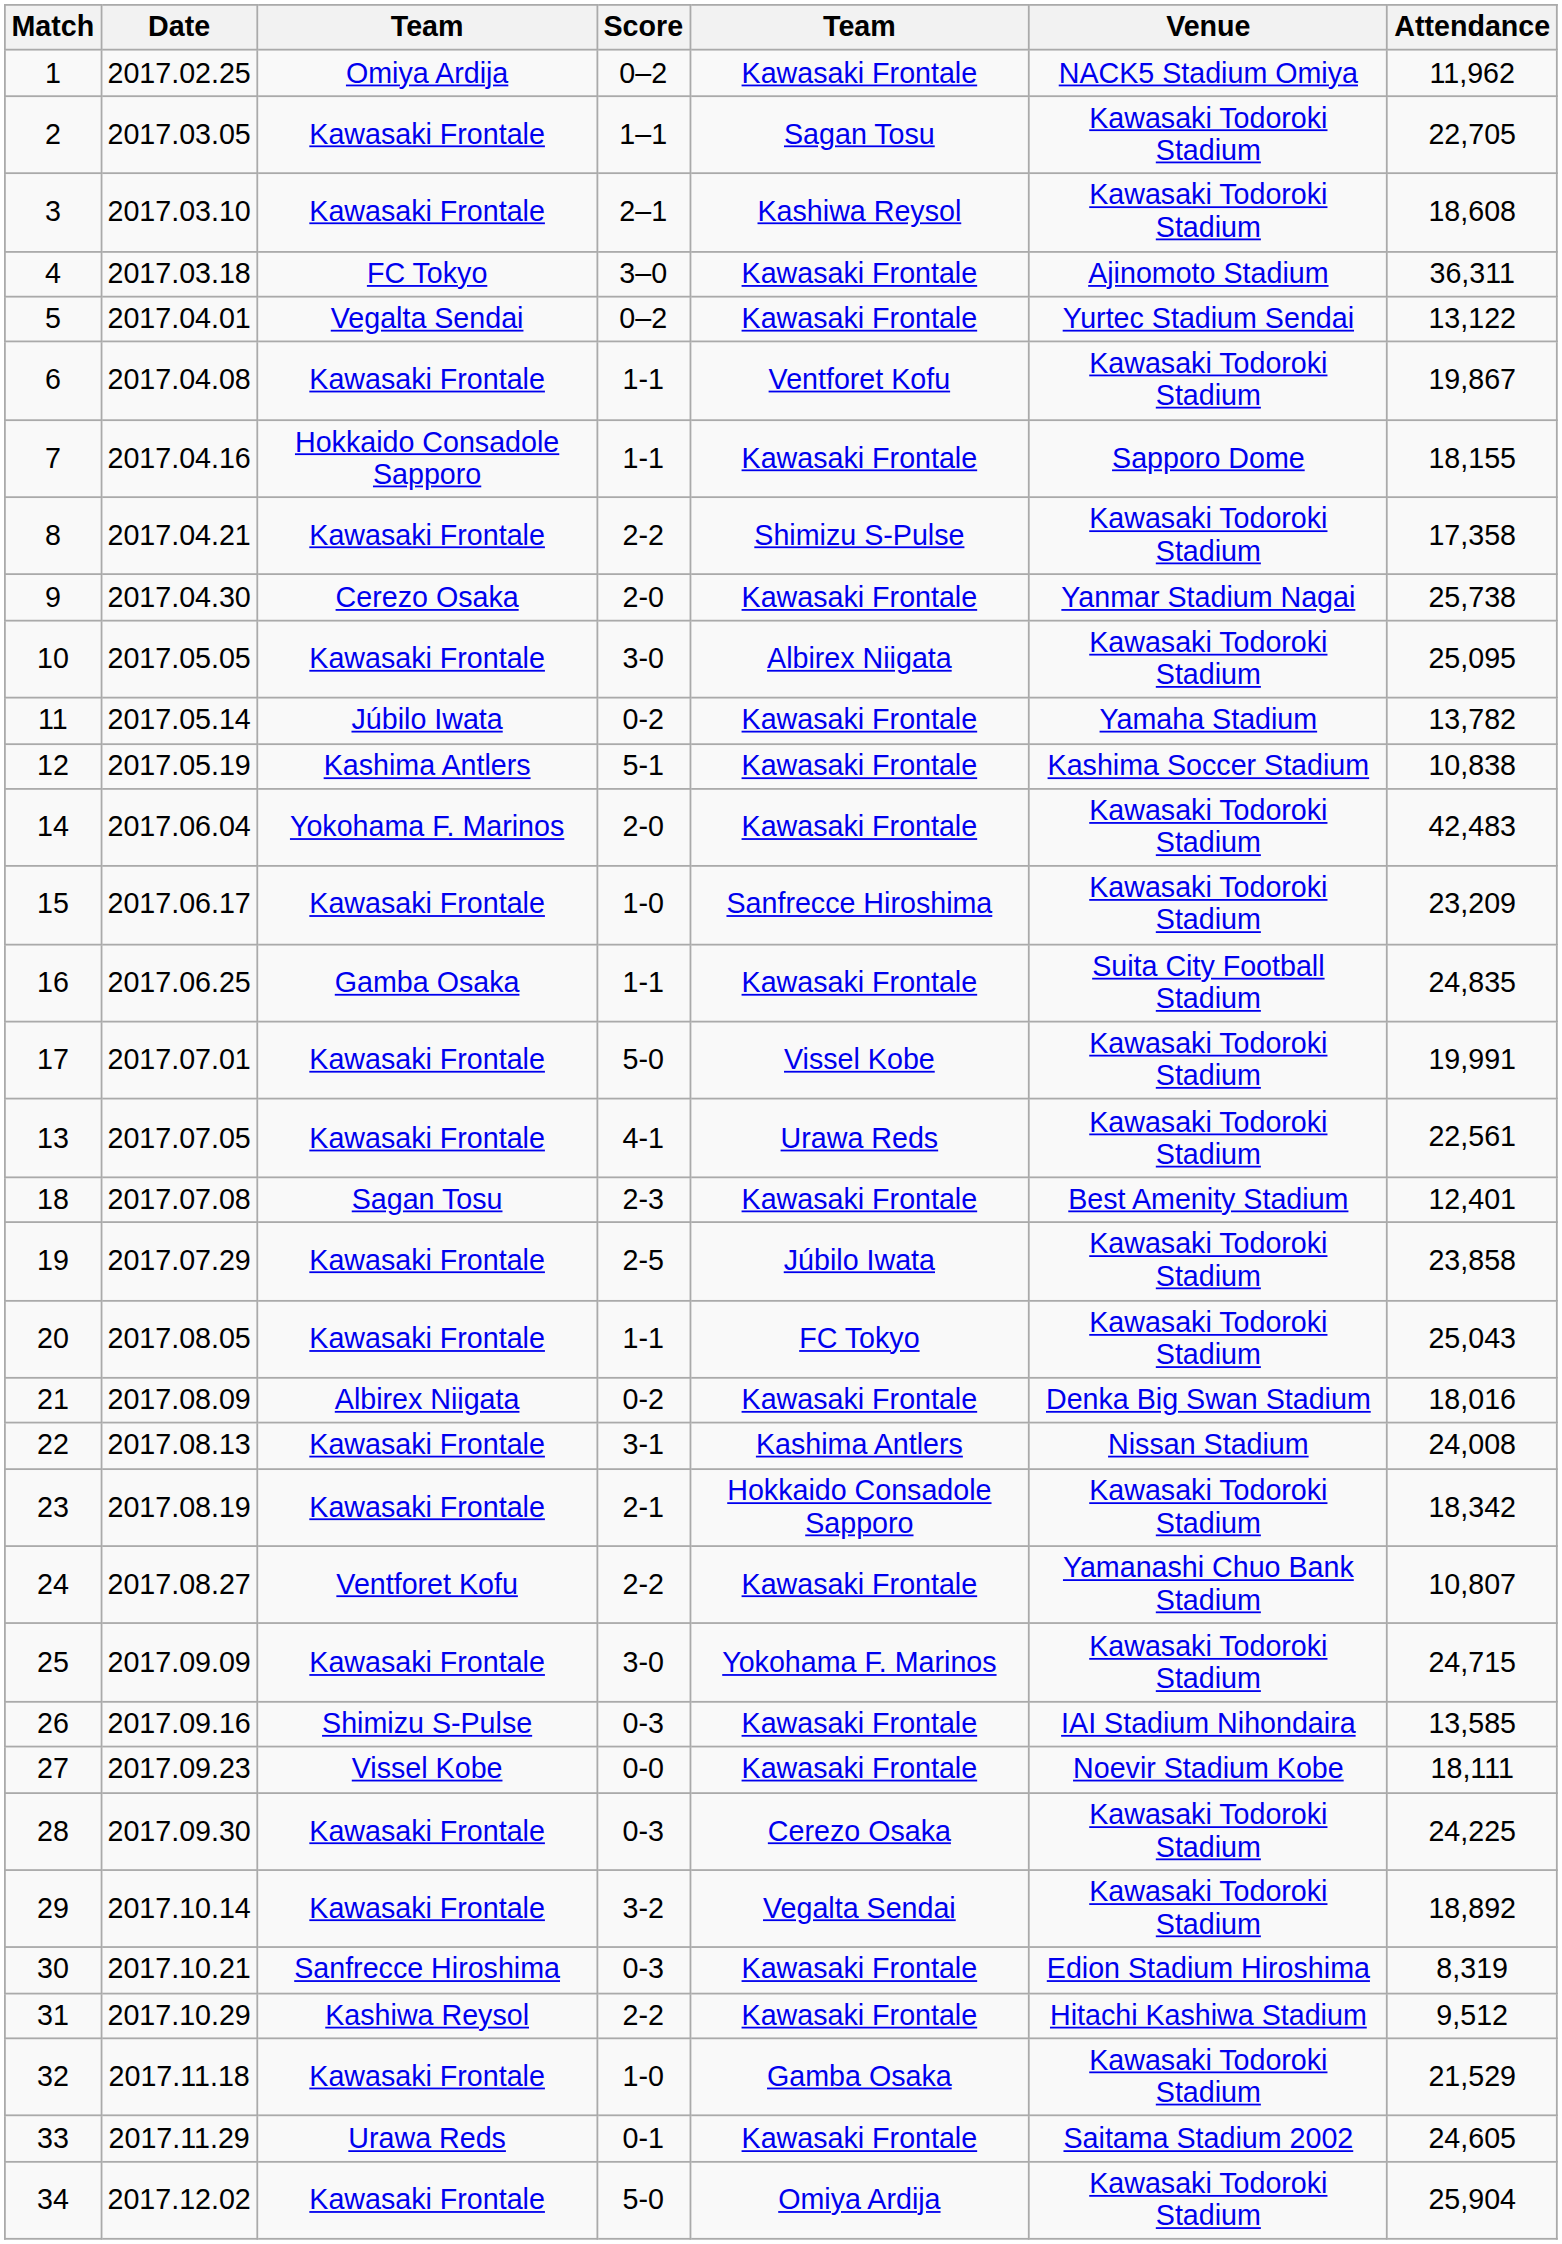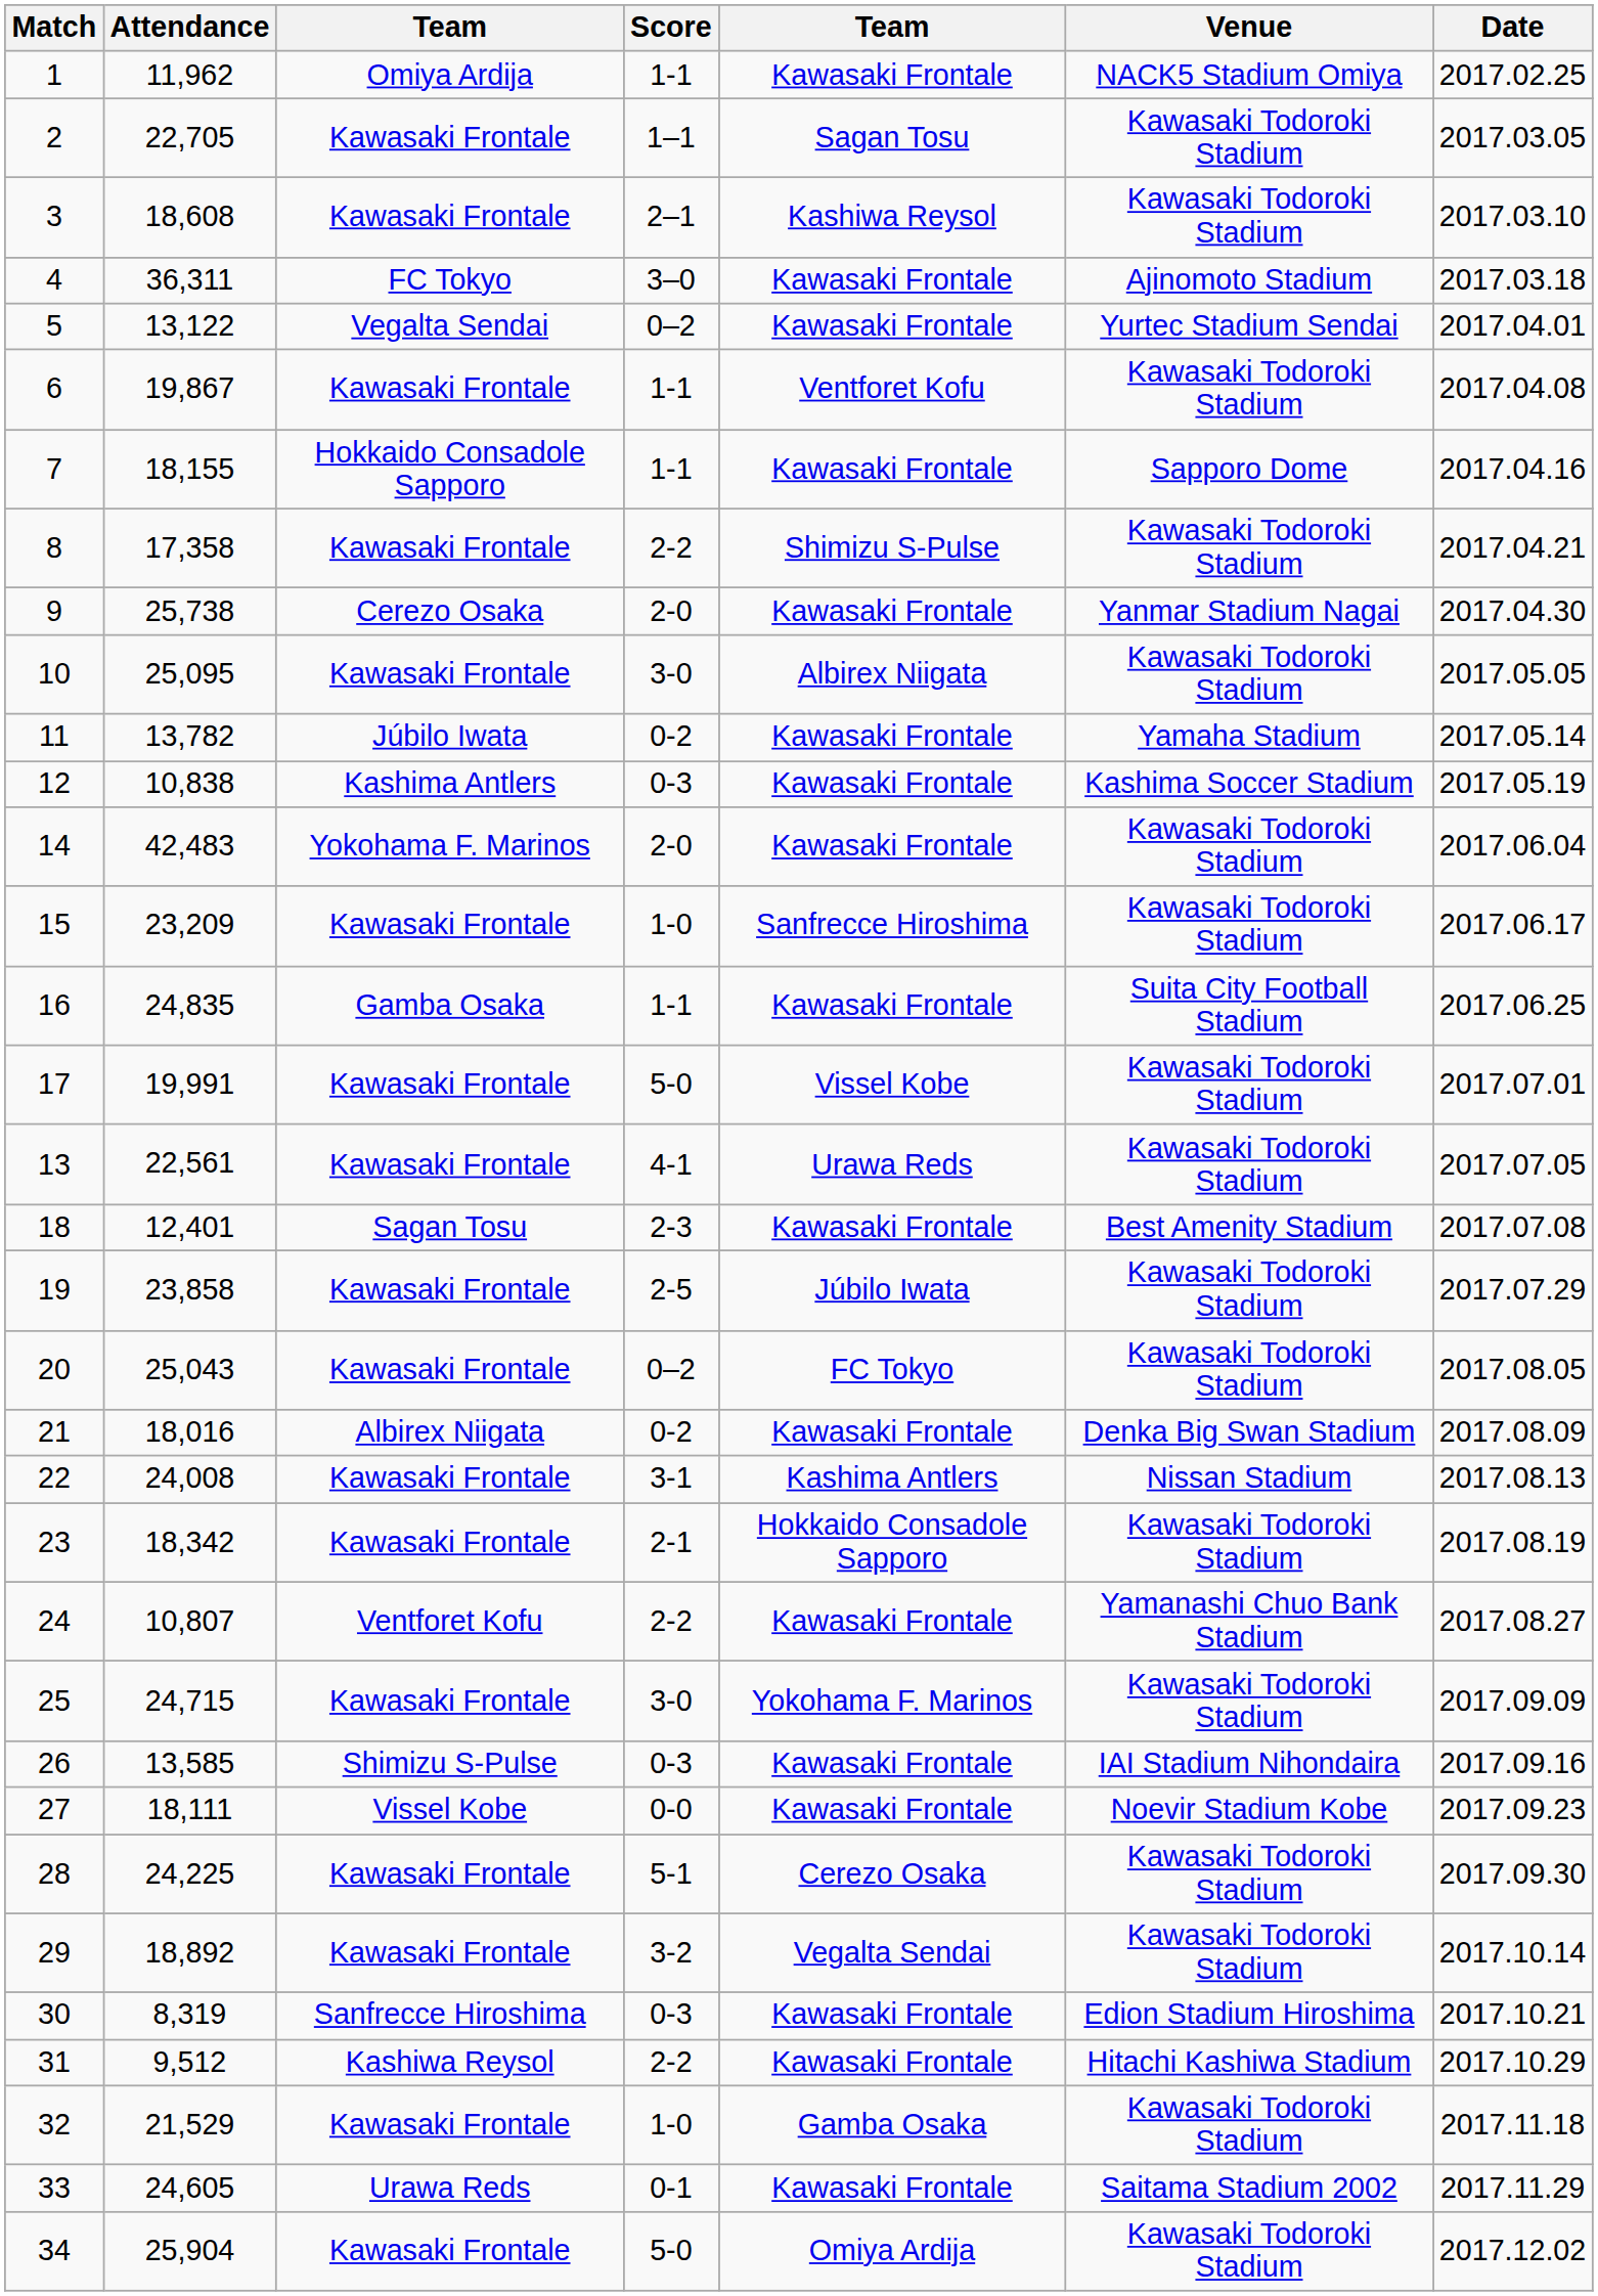 <table class="wikitable" style="text-align:center;">
 <tr>
 <th>Match</th>
-<th>Date</th>
+<th>Attendance</th>
 <th>Team</th>
 <th>Score</th>
 <th>Team</th>
 <th>Venue</th>
-<th>Attendance</th>
+<th>Date</th>
 </tr>
 <tr>
 <td>1</td>
-<td>2017.02.25</td>
+<td>11,962</td>
 <td><a href='#'>Omiya Ardija</a></td>
-<td>0–2</td>
+<td>1-1</td>
 <td><a href='#'>Kawasaki Frontale</a></td>
 <td><a href='#'>NACK5 Stadium Omiya</a></td>
-<td>11,962</td>
+<td>2017.02.25</td>
 </tr>
 <tr>
 <td>2</td>
-<td>2017.03.05</td>
+<td>22,705</td>
 <td><a href='#'>Kawasaki Frontale</a></td>
 <td>1–1</td>
 <td><a href='#'>Sagan Tosu</a></td>
 <td><a href='#'>Kawasaki Todoroki Stadium</a></td>
-<td>22,705</td>
+<td>2017.03.05</td>
 </tr>
 <tr>
 <td>3</td>
-<td>2017.03.10</td>
+<td>18,608</td>
 <td><a href='#'>Kawasaki Frontale</a></td>
 <td>2–1</td>
 <td><a href='#'>Kashiwa Reysol</a></td>
 <td><a href='#'>Kawasaki Todoroki Stadium</a></td>
-<td>18,608</td>
+<td>2017.03.10</td>
 </tr>
 <tr>
 <td>4</td>
-<td>2017.03.18</td>
+<td>36,311</td>
 <td><a href='#'>FC Tokyo</a></td>
 <td>3–0</td>
 <td><a href='#'>Kawasaki Frontale</a></td>
 <td><a href='#'>Ajinomoto Stadium</a></td>
-<td>36,311</td>
+<td>2017.03.18</td>
 </tr>
 <tr>
 <td>5</td>
-<td>2017.04.01</td>
+<td>13,122</td>
 <td><a href='#'>Vegalta Sendai</a></td>
 <td>0–2</td>
 <td><a href='#'>Kawasaki Frontale</a></td>
 <td><a href='#'>Yurtec Stadium Sendai</a></td>
-<td>13,122</td>
+<td>2017.04.01</td>
 </tr>
 <tr>
 <td>6</td>
-<td>2017.04.08</td>
+<td>19,867</td>
 <td><a href='#'>Kawasaki Frontale</a></td>
 <td>1-1</td>
 <td><a href='#'>Ventforet Kofu</a></td>
 <td><a href='#'>Kawasaki Todoroki Stadium</a></td>
-<td>19,867</td>
+<td>2017.04.08</td>
 </tr>
 <tr>
 <td>7</td>
-<td>2017.04.16</td>
+<td>18,155</td>
 <td><a href='#'>Hokkaido Consadole Sapporo</a></td>
 <td>1-1</td>
 <td><a href='#'>Kawasaki Frontale</a></td>
 <td><a href='#'>Sapporo Dome</a></td>
-<td>18,155</td>
+<td>2017.04.16</td>
 </tr>
 <tr>
 <td>8</td>
-<td>2017.04.21</td>
+<td>17,358</td>
 <td><a href='#'>Kawasaki Frontale</a></td>
 <td>2-2</td>
 <td><a href='#'>Shimizu S-Pulse</a></td>
 <td><a href='#'>Kawasaki Todoroki Stadium</a></td>
-<td>17,358</td>
+<td>2017.04.21</td>
 </tr>
 <tr>
 <td>9</td>
-<td>2017.04.30</td>
+<td>25,738</td>
 <td><a href='#'>Cerezo Osaka</a></td>
 <td>2-0</td>
 <td><a href='#'>Kawasaki Frontale</a></td>
 <td><a href='#'>Yanmar Stadium Nagai</a></td>
-<td>25,738</td>
+<td>2017.04.30</td>
 </tr>
 <tr>
 <td>10</td>
-<td>2017.05.05</td>
+<td>25,095</td>
 <td><a href='#'>Kawasaki Frontale</a></td>
 <td>3-0</td>
 <td><a href='#'>Albirex Niigata</a></td>
 <td><a href='#'>Kawasaki Todoroki Stadium</a></td>
-<td>25,095</td>
+<td>2017.05.05</td>
 </tr>
 <tr>
 <td>11</td>
-<td>2017.05.14</td>
+<td>13,782</td>
 <td><a href='#'>Júbilo Iwata</a></td>
 <td>0-2</td>
 <td><a href='#'>Kawasaki Frontale</a></td>
 <td><a href='#'>Yamaha Stadium</a></td>
-<td>13,782</td>
+<td>2017.05.14</td>
 </tr>
 <tr>
 <td>12</td>
-<td>2017.05.19</td>
+<td>10,838</td>
 <td><a href='#'>Kashima Antlers</a></td>
-<td>5-1</td>
+<td>0-3</td>
 <td><a href='#'>Kawasaki Frontale</a></td>
 <td><a href='#'>Kashima Soccer Stadium</a></td>
-<td>10,838</td>
+<td>2017.05.19</td>
 </tr>
 <tr>
 <td>14</td>
-<td>2017.06.04</td>
+<td>42,483</td>
 <td><a href='#'>Yokohama F. Marinos</a></td>
 <td>2-0</td>
 <td><a href='#'>Kawasaki Frontale</a></td>
 <td><a href='#'>Kawasaki Todoroki Stadium</a></td>
-<td>42,483</td>
+<td>2017.06.04</td>
 </tr>
 <tr>
 <td>15</td>
-<td>2017.06.17</td>
+<td>23,209</td>
 <td><a href='#'>Kawasaki Frontale</a></td>
 <td>1-0</td>
 <td><a href='#'>Sanfrecce Hiroshima</a></td>
 <td><a href='#'>Kawasaki Todoroki Stadium</a></td>
-<td>23,209</td>
+<td>2017.06.17</td>
 </tr>
 <tr>
 <td>16</td>
-<td>2017.06.25</td>
+<td>24,835</td>
 <td><a href='#'>Gamba Osaka</a></td>
 <td>1-1</td>
 <td><a href='#'>Kawasaki Frontale</a></td>
 <td><a href='#'>Suita City Football Stadium</a></td>
-<td>24,835</td>
+<td>2017.06.25</td>
 </tr>
 <tr>
 <td>17</td>
-<td>2017.07.01</td>
+<td>19,991</td>
 <td><a href='#'>Kawasaki Frontale</a></td>
 <td>5-0</td>
 <td><a href='#'>Vissel Kobe</a></td>
 <td><a href='#'>Kawasaki Todoroki Stadium</a></td>
-<td>19,991</td>
+<td>2017.07.01</td>
 </tr>
 <tr>
 <td>13</td>
-<td>2017.07.05</td>
+<td>22,561　</td>
 <td><a href='#'>Kawasaki Frontale</a></td>
 <td>4-1</td>
 <td><a href='#'>Urawa Reds</a></td>
 <td><a href='#'>Kawasaki Todoroki Stadium</a></td>
-<td>22,561　</td>
+<td>2017.07.05</td>
 </tr>
 <tr>
 <td>18</td>
-<td>2017.07.08</td>
+<td>12,401</td>
 <td><a href='#'>Sagan Tosu</a></td>
 <td>2-3</td>
 <td><a href='#'>Kawasaki Frontale</a></td>
 <td><a href='#'>Best Amenity Stadium</a></td>
-<td>12,401</td>
+<td>2017.07.08</td>
 </tr>
 <tr>
 <td>19</td>
-<td>2017.07.29</td>
+<td>23,858</td>
 <td><a href='#'>Kawasaki Frontale</a></td>
 <td>2-5</td>
 <td><a href='#'>Júbilo Iwata</a></td>
 <td><a href='#'>Kawasaki Todoroki Stadium</a></td>
-<td>23,858</td>
+<td>2017.07.29</td>
 </tr>
 <tr>
 <td>20</td>
-<td>2017.08.05</td>
+<td>25,043</td>
 <td><a href='#'>Kawasaki Frontale</a></td>
-<td>1-1</td>
+<td>0–2</td>
 <td><a href='#'>FC Tokyo</a></td>
 <td><a href='#'>Kawasaki Todoroki Stadium</a></td>
-<td>25,043</td>
+<td>2017.08.05</td>
 </tr>
 <tr>
 <td>21</td>
-<td>2017.08.09</td>
+<td>18,016</td>
 <td><a href='#'>Albirex Niigata</a></td>
 <td>0-2</td>
 <td><a href='#'>Kawasaki Frontale</a></td>
 <td><a href='#'>Denka Big Swan Stadium</a></td>
-<td>18,016</td>
+<td>2017.08.09</td>
 </tr>
 <tr>
 <td>22</td>
-<td>2017.08.13</td>
+<td>24,008</td>
 <td><a href='#'>Kawasaki Frontale</a></td>
 <td>3-1</td>
 <td><a href='#'>Kashima Antlers</a></td>
 <td><a href='#'>Nissan Stadium</a></td>
-<td>24,008</td>
+<td>2017.08.13</td>
 </tr>
 <tr>
 <td>23</td>
-<td>2017.08.19</td>
+<td>18,342</td>
 <td><a href='#'>Kawasaki Frontale</a></td>
 <td>2-1</td>
 <td><a href='#'>Hokkaido Consadole Sapporo</a></td>
 <td><a href='#'>Kawasaki Todoroki Stadium</a></td>
-<td>18,342</td>
+<td>2017.08.19</td>
 </tr>
 <tr>
 <td>24</td>
-<td>2017.08.27</td>
+<td>10,807</td>
 <td><a href='#'>Ventforet Kofu</a></td>
 <td>2-2</td>
 <td><a href='#'>Kawasaki Frontale</a></td>
 <td><a href='#'>Yamanashi Chuo Bank Stadium</a></td>
-<td>10,807</td>
+<td>2017.08.27</td>
 </tr>
 <tr>
 <td>25</td>
-<td>2017.09.09</td>
+<td>24,715</td>
 <td><a href='#'>Kawasaki Frontale</a></td>
 <td>3-0</td>
 <td><a href='#'>Yokohama F. Marinos</a></td>
 <td><a href='#'>Kawasaki Todoroki Stadium</a></td>
-<td>24,715</td>
+<td>2017.09.09</td>
 </tr>
 <tr>
 <td>26</td>
-<td>2017.09.16</td>
+<td>13,585</td>
 <td><a href='#'>Shimizu S-Pulse</a></td>
 <td>0-3</td>
 <td><a href='#'>Kawasaki Frontale</a></td>
 <td><a href='#'>IAI Stadium Nihondaira</a></td>
-<td>13,585</td>
+<td>2017.09.16</td>
 </tr>
 <tr>
 <td>27</td>
-<td>2017.09.23</td>
+<td>18,111</td>
 <td><a href='#'>Vissel Kobe</a></td>
 <td>0-0</td>
 <td><a href='#'>Kawasaki Frontale</a></td>
 <td><a href='#'>Noevir Stadium Kobe</a></td>
-<td>18,111</td>
+<td>2017.09.23</td>
 </tr>
 <tr>
 <td>28</td>
-<td>2017.09.30</td>
+<td>24,225</td>
 <td><a href='#'>Kawasaki Frontale</a></td>
-<td>0-3</td>
+<td>5-1</td>
 <td><a href='#'>Cerezo Osaka</a></td>
 <td><a href='#'>Kawasaki Todoroki Stadium</a></td>
-<td>24,225</td>
+<td>2017.09.30</td>
 </tr>
 <tr>
 <td>29</td>
-<td>2017.10.14</td>
+<td>18,892</td>
 <td><a href='#'>Kawasaki Frontale</a></td>
 <td>3-2</td>
 <td><a href='#'>Vegalta Sendai</a></td>
 <td><a href='#'>Kawasaki Todoroki Stadium</a></td>
-<td>18,892</td>
+<td>2017.10.14</td>
 </tr>
 <tr>
 <td>30</td>
-<td>2017.10.21</td>
+<td>8,319</td>
 <td><a href='#'>Sanfrecce Hiroshima</a></td>
 <td>0-3</td>
 <td><a href='#'>Kawasaki Frontale</a></td>
 <td><a href='#'>Edion Stadium Hiroshima</a></td>
-<td>8,319</td>
+<td>2017.10.21</td>
 </tr>
 <tr>
 <td>31</td>
-<td>2017.10.29</td>
+<td>9,512</td>
 <td><a href='#'>Kashiwa Reysol</a></td>
 <td>2-2</td>
 <td><a href='#'>Kawasaki Frontale</a></td>
 <td><a href='#'>Hitachi Kashiwa Stadium</a></td>
-<td>9,512</td>
+<td>2017.10.29</td>
 </tr>
 <tr>
 <td>32</td>
-<td>2017.11.18</td>
+<td>21,529</td>
 <td><a href='#'>Kawasaki Frontale</a></td>
 <td>1-0</td>
 <td><a href='#'>Gamba Osaka</a></td>
 <td><a href='#'>Kawasaki Todoroki Stadium</a></td>
-<td>21,529</td>
+<td>2017.11.18</td>
 </tr>
 <tr>
 <td>33</td>
-<td>2017.11.29</td>
+<td>24,605</td>
 <td><a href='#'>Urawa Reds</a></td>
 <td>0-1</td>
 <td><a href='#'>Kawasaki Frontale</a></td>
 <td><a href='#'>Saitama Stadium 2002</a></td>
-<td>24,605</td>
+<td>2017.11.29</td>
 </tr>
 <tr>
 <td>34</td>
-<td>2017.12.02</td>
+<td>25,904</td>
 <td><a href='#'>Kawasaki Frontale</a></td>
 <td>5-0</td>
 <td><a href='#'>Omiya Ardija</a></td>
 <td><a href='#'>Kawasaki Todoroki Stadium</a></td>
-<td>25,904</td>
+<td>2017.12.02</td>
 </tr>
 </table>
